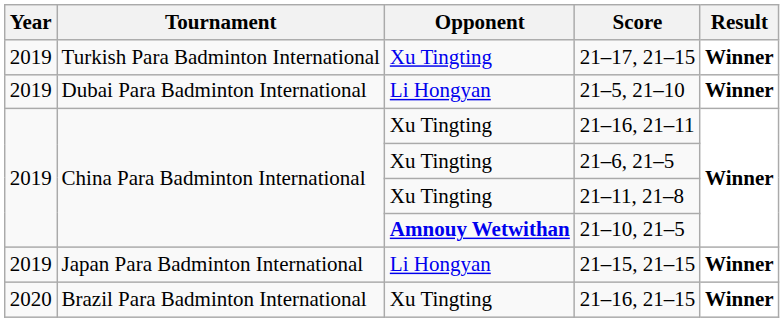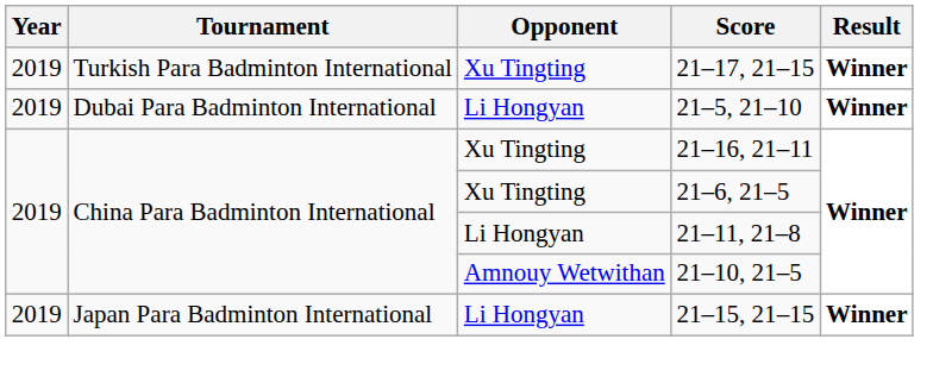 <table class="sortable wikitable" style="font-size: 90%;">
 <tr>
 <th>Year</th>
 <th>Tournament</th>
 <th>Opponent</th>
 <th>Score</th>
 <th>Result</th>
 </tr>
 <tr>
 <td align="center">2019</td>
 <td align="left">Turkish Para Badminton International</td>
 <td align="left"> <a href='#'>Xu Tingting</a></td>
 <td align="left">21–17, 21–15</td>
 <td style="text-align:left; background:white"> <strong>Winner</strong></td>
 </tr>
 <tr>
 <td align="center">2019</td>
 <td align="left">Dubai Para Badminton International</td>
 <td align="left"> <a href='#'>Li Hongyan</a></td>
 <td align="left">21–5, 21–10</td>
 <td style="text-align:left; background:white"> <strong>Winner</strong></td>
 </tr>
 <tr>
 <td rowspan="4" align="center">2019</td>
 <td rowspan="4" align="left">China Para Badminton International</td>
 <td align="left"> Xu Tingting</td>
 <td>21–16, 21–11</td>
 <td rowspan="4" style="text-align:left; background:white"> <strong>Winner</strong></td>
 </tr>
 <tr>
 <td align="left"> Xu Tingting</td>
 <td>21–6, 21–5</td>
 </tr>
 <tr>
-<td align="left"> Xu Tingting</td>
+<td> Li Hongyan</td>
 <td>21–11, 21–8</td>
 </tr>
 <tr>
-<td><strong> <a href='#'>Amnouy Wetwithan</a></strong></td>
+<td> <a href='#'>Amnouy Wetwithan</a></td>
 <td>21–10, 21–5</td>
 </tr>
 <tr>
 <td align="center">2019</td>
 <td align="left">Japan Para Badminton International</td>
 <td align="left"> <a href='#'>Li Hongyan</a></td>
 <td align="left">21–15, 21–15</td>
 <td style="text-align:left; background:white"> <strong>Winner</strong></td>
 </tr>
-<tr>
-<td align="center">2020</td>
-<td align="left">Brazil Para Badminton International</td>
-<td align="left"> Xu Tingting</td>
-<td align="left">21–16, 21–15</td>
-<td style="text-align:left; background:white"> <strong>Winner</strong></td>
-</tr>
 </table>
